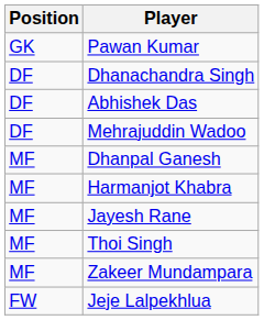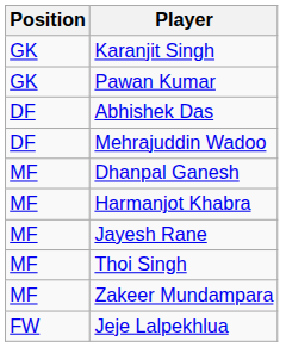 <table class="wikitable sortable">
 <tr>
 <th>Position</th>
 <th>Player</th>
 </tr>
 <tr>
 <td><a href='#'>GK</a></td>
-<td> <a href='#'>Pawan Kumar</a></td>
+<td> <a href='#'>Karanjit Singh</a></td>
 </tr>
 <tr>
-<td><a href='#'>DF</a></td>
-<td> <a href='#'>Dhanachandra Singh</a></td>
+<td><a href='#'>GK</a></td>
+<td> <a href='#'>Pawan Kumar</a></td>
 </tr>
 <tr>
 <td><a href='#'>DF</a></td>
 <td> <a href='#'>Abhishek Das</a></td>
 </tr>
 <tr>
 <td><a href='#'>DF</a></td>
 <td> <a href='#'>Mehrajuddin Wadoo</a></td>
 </tr>
 <tr>
 <td><a href='#'>MF</a></td>
 <td> <a href='#'>Dhanpal Ganesh</a></td>
 </tr>
 <tr>
 <td><a href='#'>MF</a></td>
 <td> <a href='#'>Harmanjot Khabra</a></td>
 </tr>
 <tr>
 <td><a href='#'>MF</a></td>
 <td> <a href='#'>Jayesh Rane</a></td>
 </tr>
 <tr>
 <td><a href='#'>MF</a></td>
 <td> <a href='#'>Thoi Singh</a></td>
 </tr>
 <tr>
 <td><a href='#'>MF</a></td>
 <td> <a href='#'>Zakeer Mundampara</a></td>
 </tr>
 <tr>
 <td><a href='#'>FW</a></td>
 <td> <a href='#'>Jeje Lalpekhlua</a></td>
 </tr>
 </table>
